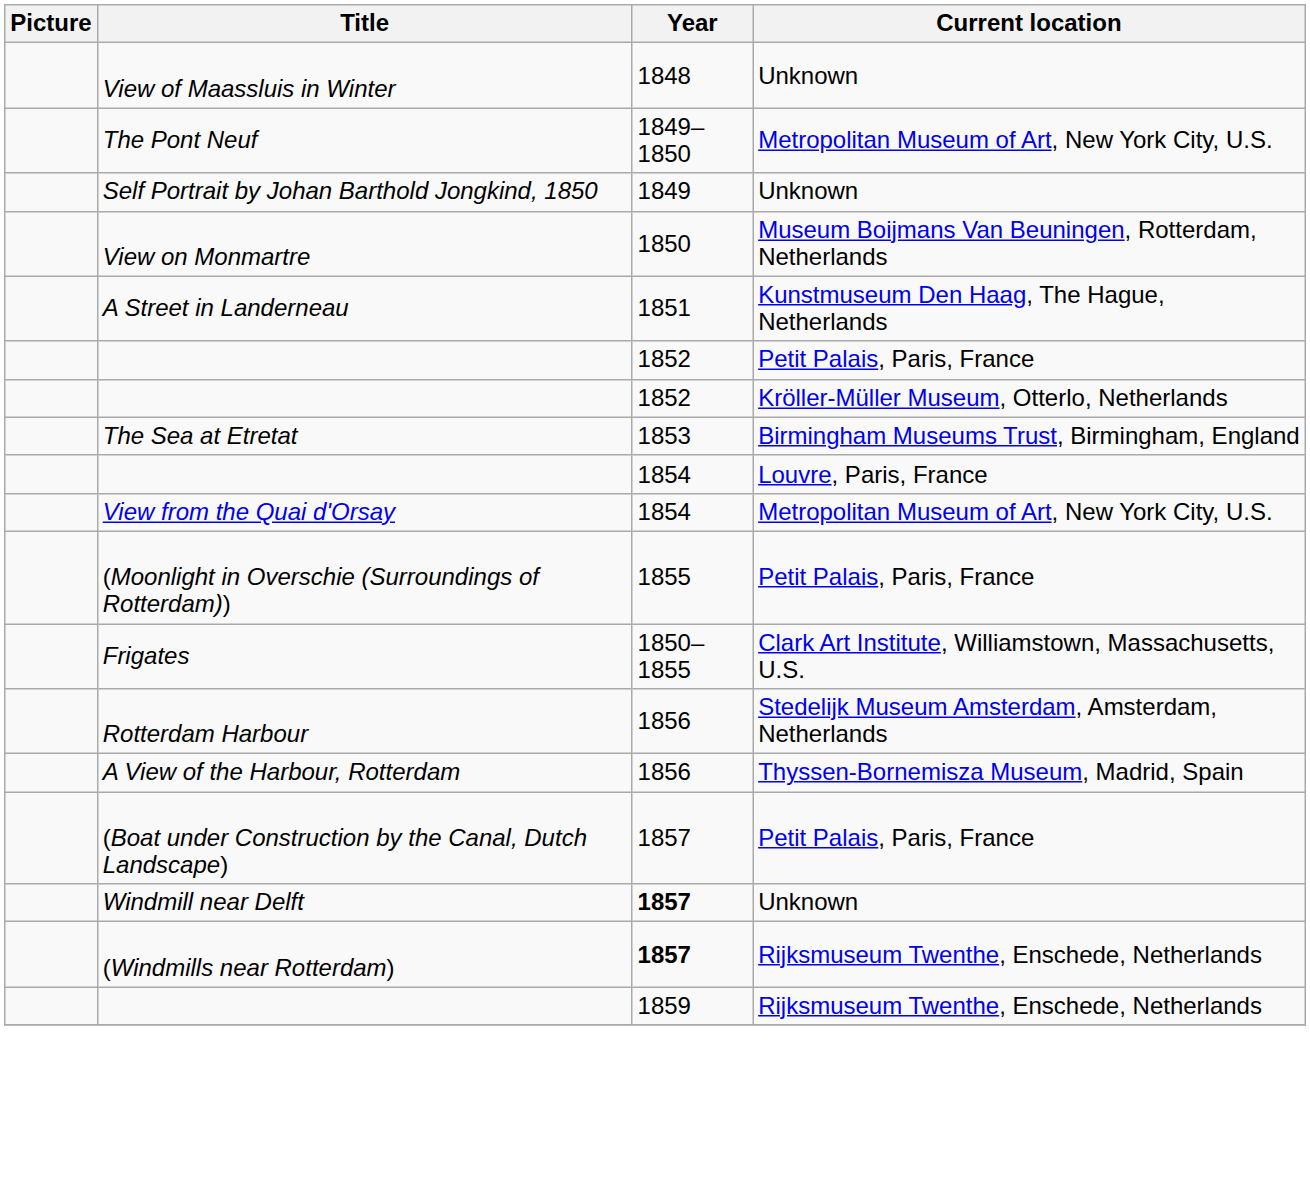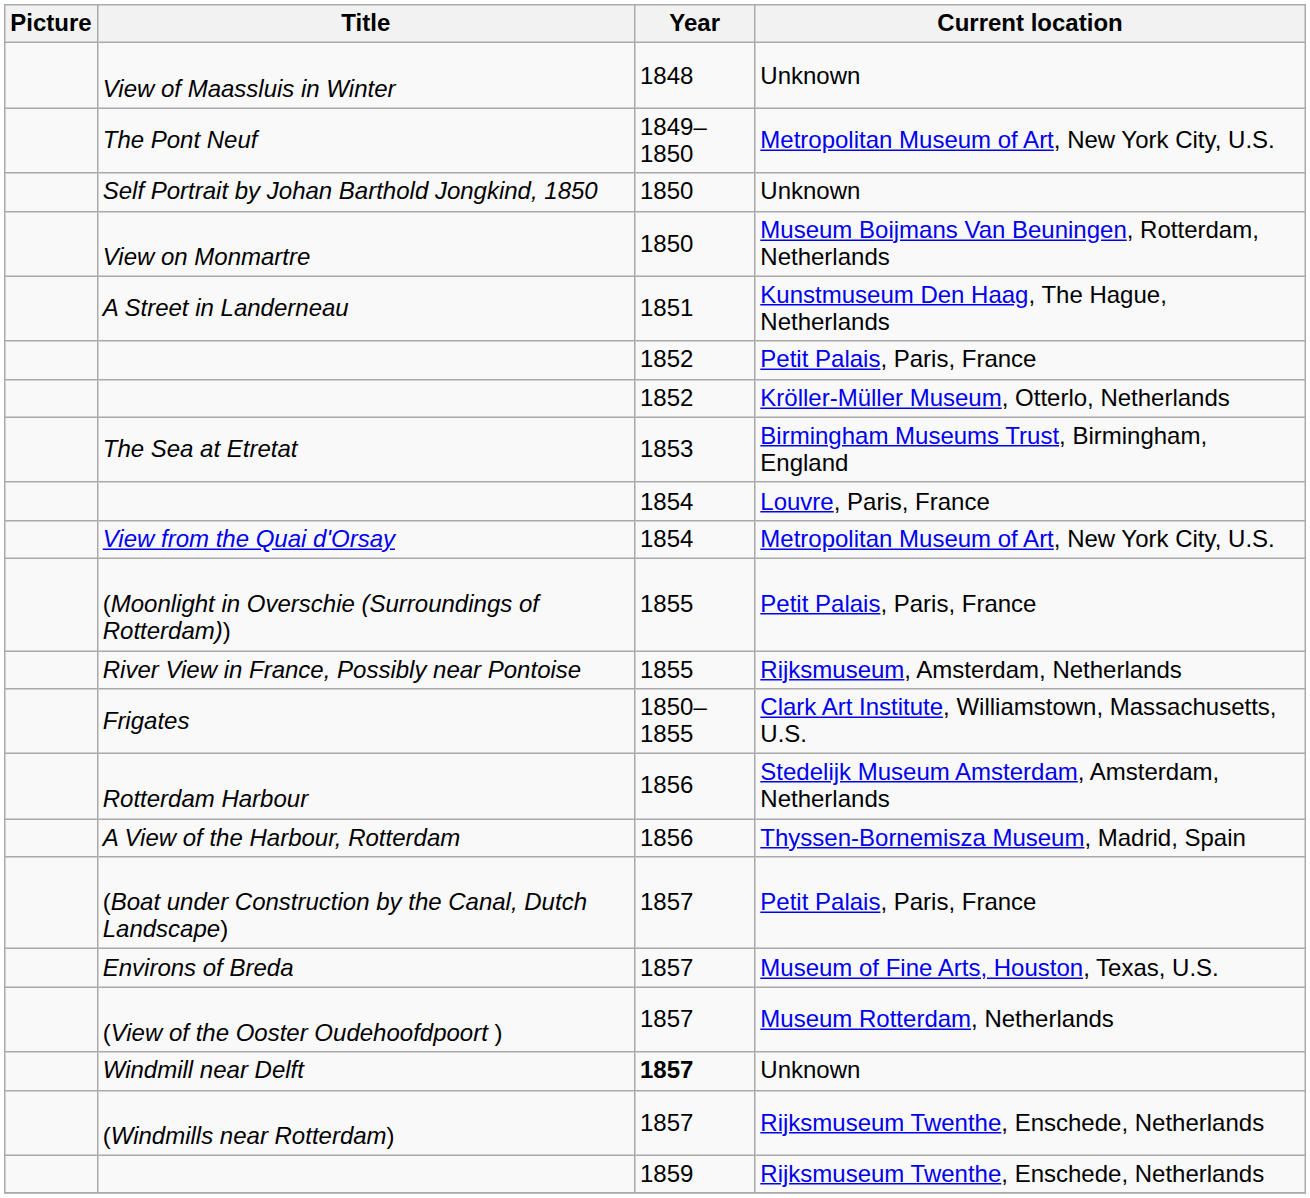 <table class="wikitable sortable">
 <tr>
 <th class=unsortable>Picture</th>
 <th>Title</th>
 <th>Year</th>
 <th>Current location</th>
 </tr>
 <tr>
 <td></td>
 <td><br><em>View of Maassluis in Winter</em></td>
 <td>1848</td>
 <td>Unknown</td>
 </tr>
 <tr>
 <td></td>
 <td><em>The Pont Neuf</em></td>
 <td>1849–1850</td>
 <td><a href='#'>Metropolitan Museum of Art</a>, New York City, U.S.</td>
 </tr>
 <tr>
 <td></td>
 <td><em>Self Portrait by Johan Barthold Jongkind, 1850</em></td>
-<td>1849</td>
+<td>1850</td>
 <td>Unknown</td>
 </tr>
 <tr>
 <td></td>
 <td><br><em>View on Monmartre</em></td>
 <td>1850</td>
 <td><a href='#'>Museum Boijmans Van Beuningen</a>, Rotterdam, Netherlands</td>
 </tr>
 <tr>
 <td></td>
 <td><em>A Street in Landerneau</em></td>
 <td>1851</td>
 <td><a href='#'>Kunstmuseum Den Haag</a>, The Hague, Netherlands</td>
 </tr>
 <tr>
 <td></td>
 <td></td>
 <td>1852</td>
 <td><a href='#'>Petit Palais</a>, Paris, France</td>
 </tr>
 <tr>
 <td></td>
 <td></td>
 <td>1852</td>
 <td><a href='#'>Kröller-Müller Museum</a>, Otterlo, Netherlands</td>
 </tr>
 <tr>
 <td></td>
 <td><em>The Sea at Etretat</em></td>
 <td>1853</td>
 <td><a href='#'>Birmingham Museums Trust</a>, Birmingham, England</td>
 </tr>
 <tr>
 <td></td>
 <td></td>
 <td>1854</td>
 <td><a href='#'>Louvre</a>, Paris, France</td>
 </tr>
 <tr>
 <td></td>
 <td><em><a href='#'>View from the Quai d'Orsay</a></em></td>
 <td>1854</td>
 <td><a href='#'>Metropolitan Museum of Art</a>, New York City, U.S.</td>
 </tr>
 <tr>
 <td></td>
 <td><br>(<em>Moonlight in Overschie (Surroundings of Rotterdam)</em>)</td>
 <td>1855</td>
 <td><a href='#'>Petit Palais</a>, Paris, France</td>
 </tr>
 <tr>
 <td></td>
+<td><em>River View in France, Possibly near Pontoise</em></td>
+<td>1855</td>
+<td><a href='#'>Rijksmuseum</a>, Amsterdam, Netherlands</td>
+</tr>
+<tr>
+<td></td>
 <td><em>Frigates</em></td>
 <td>1850–1855</td>
 <td><a href='#'>Clark Art Institute</a>, Williamstown, Massachusetts, U.S.</td>
 </tr>
 <tr>
 <td></td>
 <td><br><em>Rotterdam Harbour</em></td>
 <td>1856</td>
 <td><a href='#'>Stedelijk Museum Amsterdam</a>, Amsterdam, Netherlands</td>
 </tr>
 <tr>
 <td></td>
 <td><em>A View of the Harbour, Rotterdam</em></td>
 <td>1856</td>
 <td><a href='#'>Thyssen-Bornemisza Museum</a>, Madrid, Spain</td>
 </tr>
 <tr>
 <td></td>
 <td><br>(<em>Boat under Construction by the Canal, Dutch Landscape</em>)</td>
 <td>1857</td>
 <td><a href='#'>Petit Palais</a>, Paris, France</td>
 </tr>
 <tr>
 <td></td>
+<td><em>Environs of Breda</em></td>
+<td>1857</td>
+<td><a href='#'>Museum of Fine Arts, Houston</a>, Texas, U.S.</td>
+</tr>
+<tr>
+<td></td>
+<td><br>(<em>View of the Ooster Oudehoofdpoort </em>)</td>
+<td>1857</td>
+<td><a href='#'>Museum Rotterdam</a>, Netherlands</td>
+</tr>
+<tr>
+<td></td>
 <td><em>Windmill near Delft </em></td>
 <td><strong>1857</strong></td>
 <td>Unknown</td>
 </tr>
 <tr>
 <td></td>
 <td><br>(<em>Windmills near Rotterdam</em>)</td>
-<td><strong>1857</strong></td>
+<td>1857</td>
 <td><a href='#'>Rijksmuseum Twenthe</a>, Enschede, Netherlands</td>
 </tr>
 <tr>
 <td></td>
 <td></td>
 <td>1859</td>
 <td><a href='#'>Rijksmuseum Twenthe</a>, Enschede, Netherlands</td>
 </tr>
 <tr>
 </tr>
 </table>
